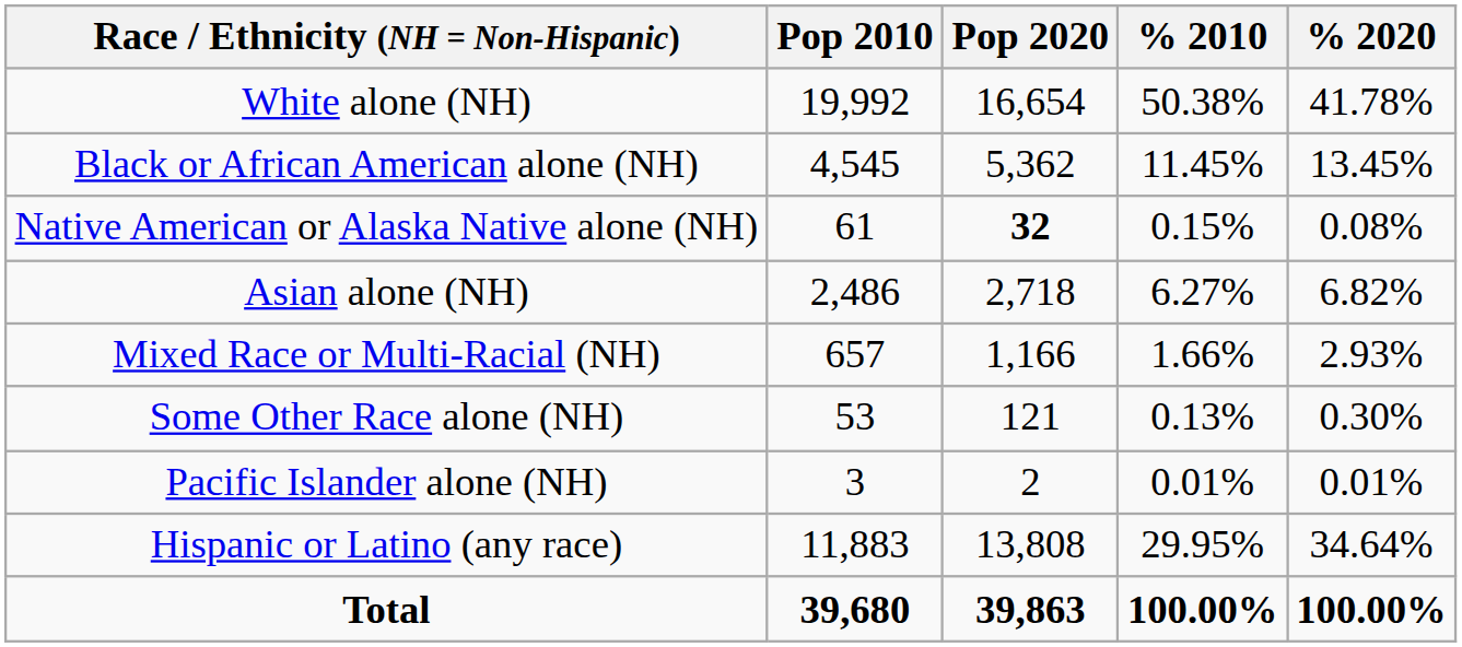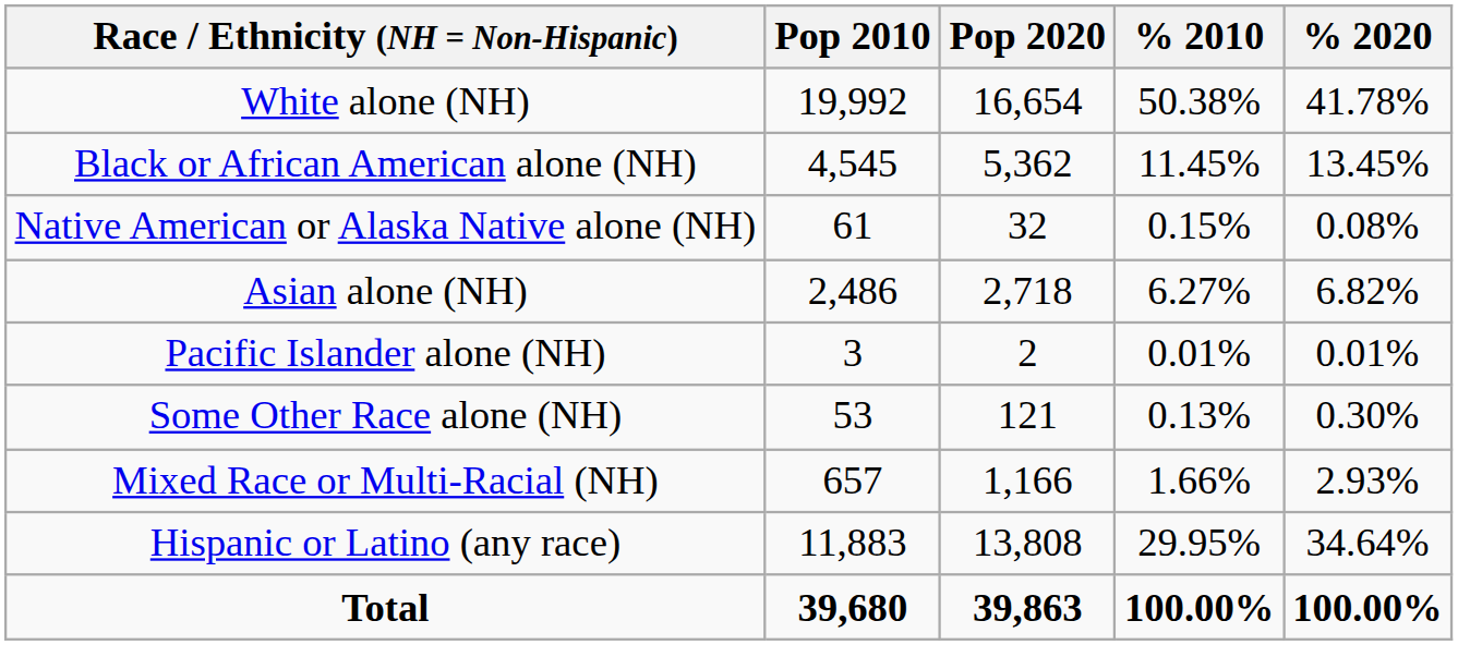 <table class="wikitable" style="text-align:center;">
 <tr>
 <th>Race / Ethnicity <small>(<em>NH = Non-Hispanic</em>)</small></th>
 <th>Pop 2010</th>
 <th>Pop 2020</th>
 <th>% 2010</th>
 <th>% 2020</th>
 </tr>
 <tr>
 <td><a href='#'>White</a> alone (NH)</td>
 <td>19,992</td>
 <td>16,654</td>
 <td>50.38%</td>
 <td>41.78%</td>
 </tr>
 <tr>
 <td><a href='#'>Black or African American</a> alone (NH)</td>
 <td>4,545</td>
 <td>5,362</td>
 <td>11.45%</td>
 <td>13.45%</td>
 </tr>
 <tr>
 <td><a href='#'>Native American</a> or <a href='#'>Alaska Native</a> alone (NH)</td>
 <td>61</td>
-<td><strong>32</strong></td>
+<td>32</td>
 <td>0.15%</td>
 <td>0.08%</td>
 </tr>
 <tr>
 <td><a href='#'>Asian</a> alone (NH)</td>
 <td>2,486</td>
 <td>2,718</td>
 <td>6.27%</td>
 <td>6.82%</td>
 </tr>
 <tr>
-<td><a href='#'>Mixed Race or Multi-Racial</a> (NH)</td>
-<td>657</td>
-<td>1,166</td>
-<td>1.66%</td>
-<td>2.93%</td>
+<td><a href='#'>Pacific Islander</a> alone (NH)</td>
+<td>3</td>
+<td>2</td>
+<td>0.01%</td>
+<td>0.01%</td>
 </tr>
 <tr>
 <td><a href='#'>Some Other Race</a> alone (NH)</td>
 <td>53</td>
 <td>121</td>
 <td>0.13%</td>
 <td>0.30%</td>
 </tr>
 <tr>
-<td><a href='#'>Pacific Islander</a> alone (NH)</td>
-<td>3</td>
-<td>2</td>
-<td>0.01%</td>
-<td>0.01%</td>
+<td><a href='#'>Mixed Race or Multi-Racial</a> (NH)</td>
+<td>657</td>
+<td>1,166</td>
+<td>1.66%</td>
+<td>2.93%</td>
 </tr>
 <tr>
 <td><a href='#'>Hispanic or Latino</a> (any race)</td>
 <td>11,883</td>
 <td>13,808</td>
 <td>29.95%</td>
 <td>34.64%</td>
 </tr>
 <tr>
 <td><strong>Total</strong></td>
 <td><strong>39,680</strong></td>
 <td><strong>39,863</strong></td>
 <td><strong>100.00%</strong></td>
 <td><strong>100.00%</strong></td>
 </tr>
 </table>
